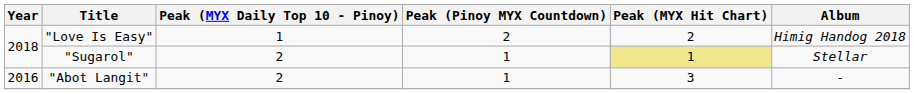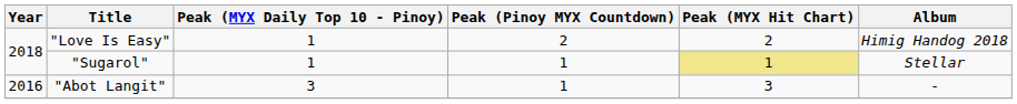 <table class="wikitable" style="text-align:center">
 <tr>
 <th>Year</th>
 <th>Title</th>
 <th>Peak (<a href='#'>MYX</a> Daily Top 10 - Pinoy)</th>
 <th>Peak (Pinoy MYX Countdown)</th>
 <th>Peak (MYX Hit Chart)</th>
 <th>Album</th>
 </tr>
 <tr>
 <td rowspan="2">2018</td>
 <td>"Love Is Easy"</td>
 <td>1</td>
 <td>2</td>
 <td>2</td>
 <td><em>Himig Handog 2018</em></td>
 </tr>
 <tr>
 <td>"Sugarol"</td>
-<td>2</td>
+<td>1</td>
 <td>1</td>
 <td style="background: khaki;">1</td>
 <td><em>Stellar</em></td>
 </tr>
 <tr>
 <td rowspan="1">2016</td>
 <td>"Abot Langit"</td>
-<td>2</td>
+<td>3</td>
 <td>1</td>
 <td>3</td>
 <td>-</td>
 </tr>
 <tr>
 </tr>
 </table>
